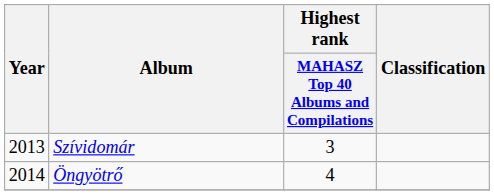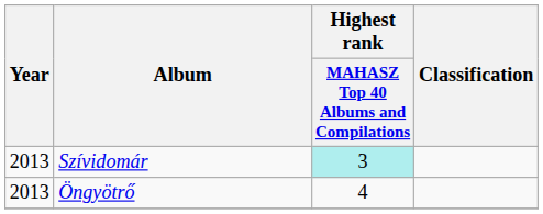 <table class="wikitable">
 <tr>
 <th rowspan="2">Year</th>
 <th rowspan="2" width="200">Album</th>
 <th colspan="1">Highest rank</th>
 <th rowspan="2">Classification</th>
 </tr>
 <tr style="font-size:smaller;">
 <th width="60"><a href='#'>MAHASZ Top 40 Albums and Compilations</a></th>
 </tr>
 <tr>
 <td align="center">2013</td>
 <td><em><a href='#'>Szívidomár</a></em></td>
-<td align="center">3</td>
+<td align="center" style="background: paleturquoise;">3</td>
 <td></td>
 </tr>
 <tr>
-<td align="center">2014</td>
+<td align="center">2013</td>
 <td><em><a href='#'>Öngyötrő</a></em></td>
 <td align="center">4</td>
 <td></td>
 </tr>
 <tr>
 </tr>
 </table>
